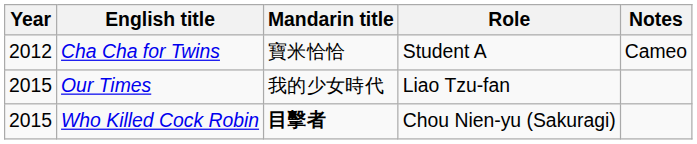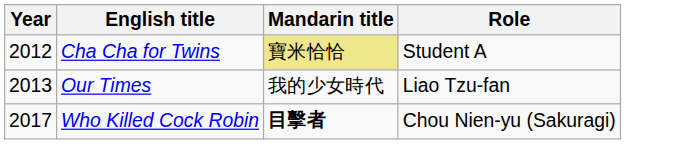 <table class="wikitable sortable">
 <tr>
 <th>Year</th>
 <th>English title</th>
 <th>Mandarin title</th>
 <th>Role</th>
-<th class="unsortable">Notes</th>
 </tr>
 <tr>
 <td>2012</td>
 <td><em><a href='#'>Cha Cha for Twins</a></em></td>
-<td>寶米恰恰</td>
+<td style="background: khaki;">寶米恰恰</td>
 <td>Student A</td>
-<td>Cameo</td>
 </tr>
 <tr>
-<td>2015</td>
+<td>2013</td>
 <td><em><a href='#'>Our Times</a></em></td>
 <td>我的少女時代</td>
 <td>Liao Tzu-fan</td>
-<td></td>
 </tr>
 <tr>
-<td>2015</td>
+<td>2017</td>
 <td><em><a href='#'>Who Killed Cock Robin</a></em></td>
 <td><strong>目擊者</strong></td>
 <td>Chou Nien-yu (Sakuragi)</td>
-<td></td>
 </tr>
 </table>
